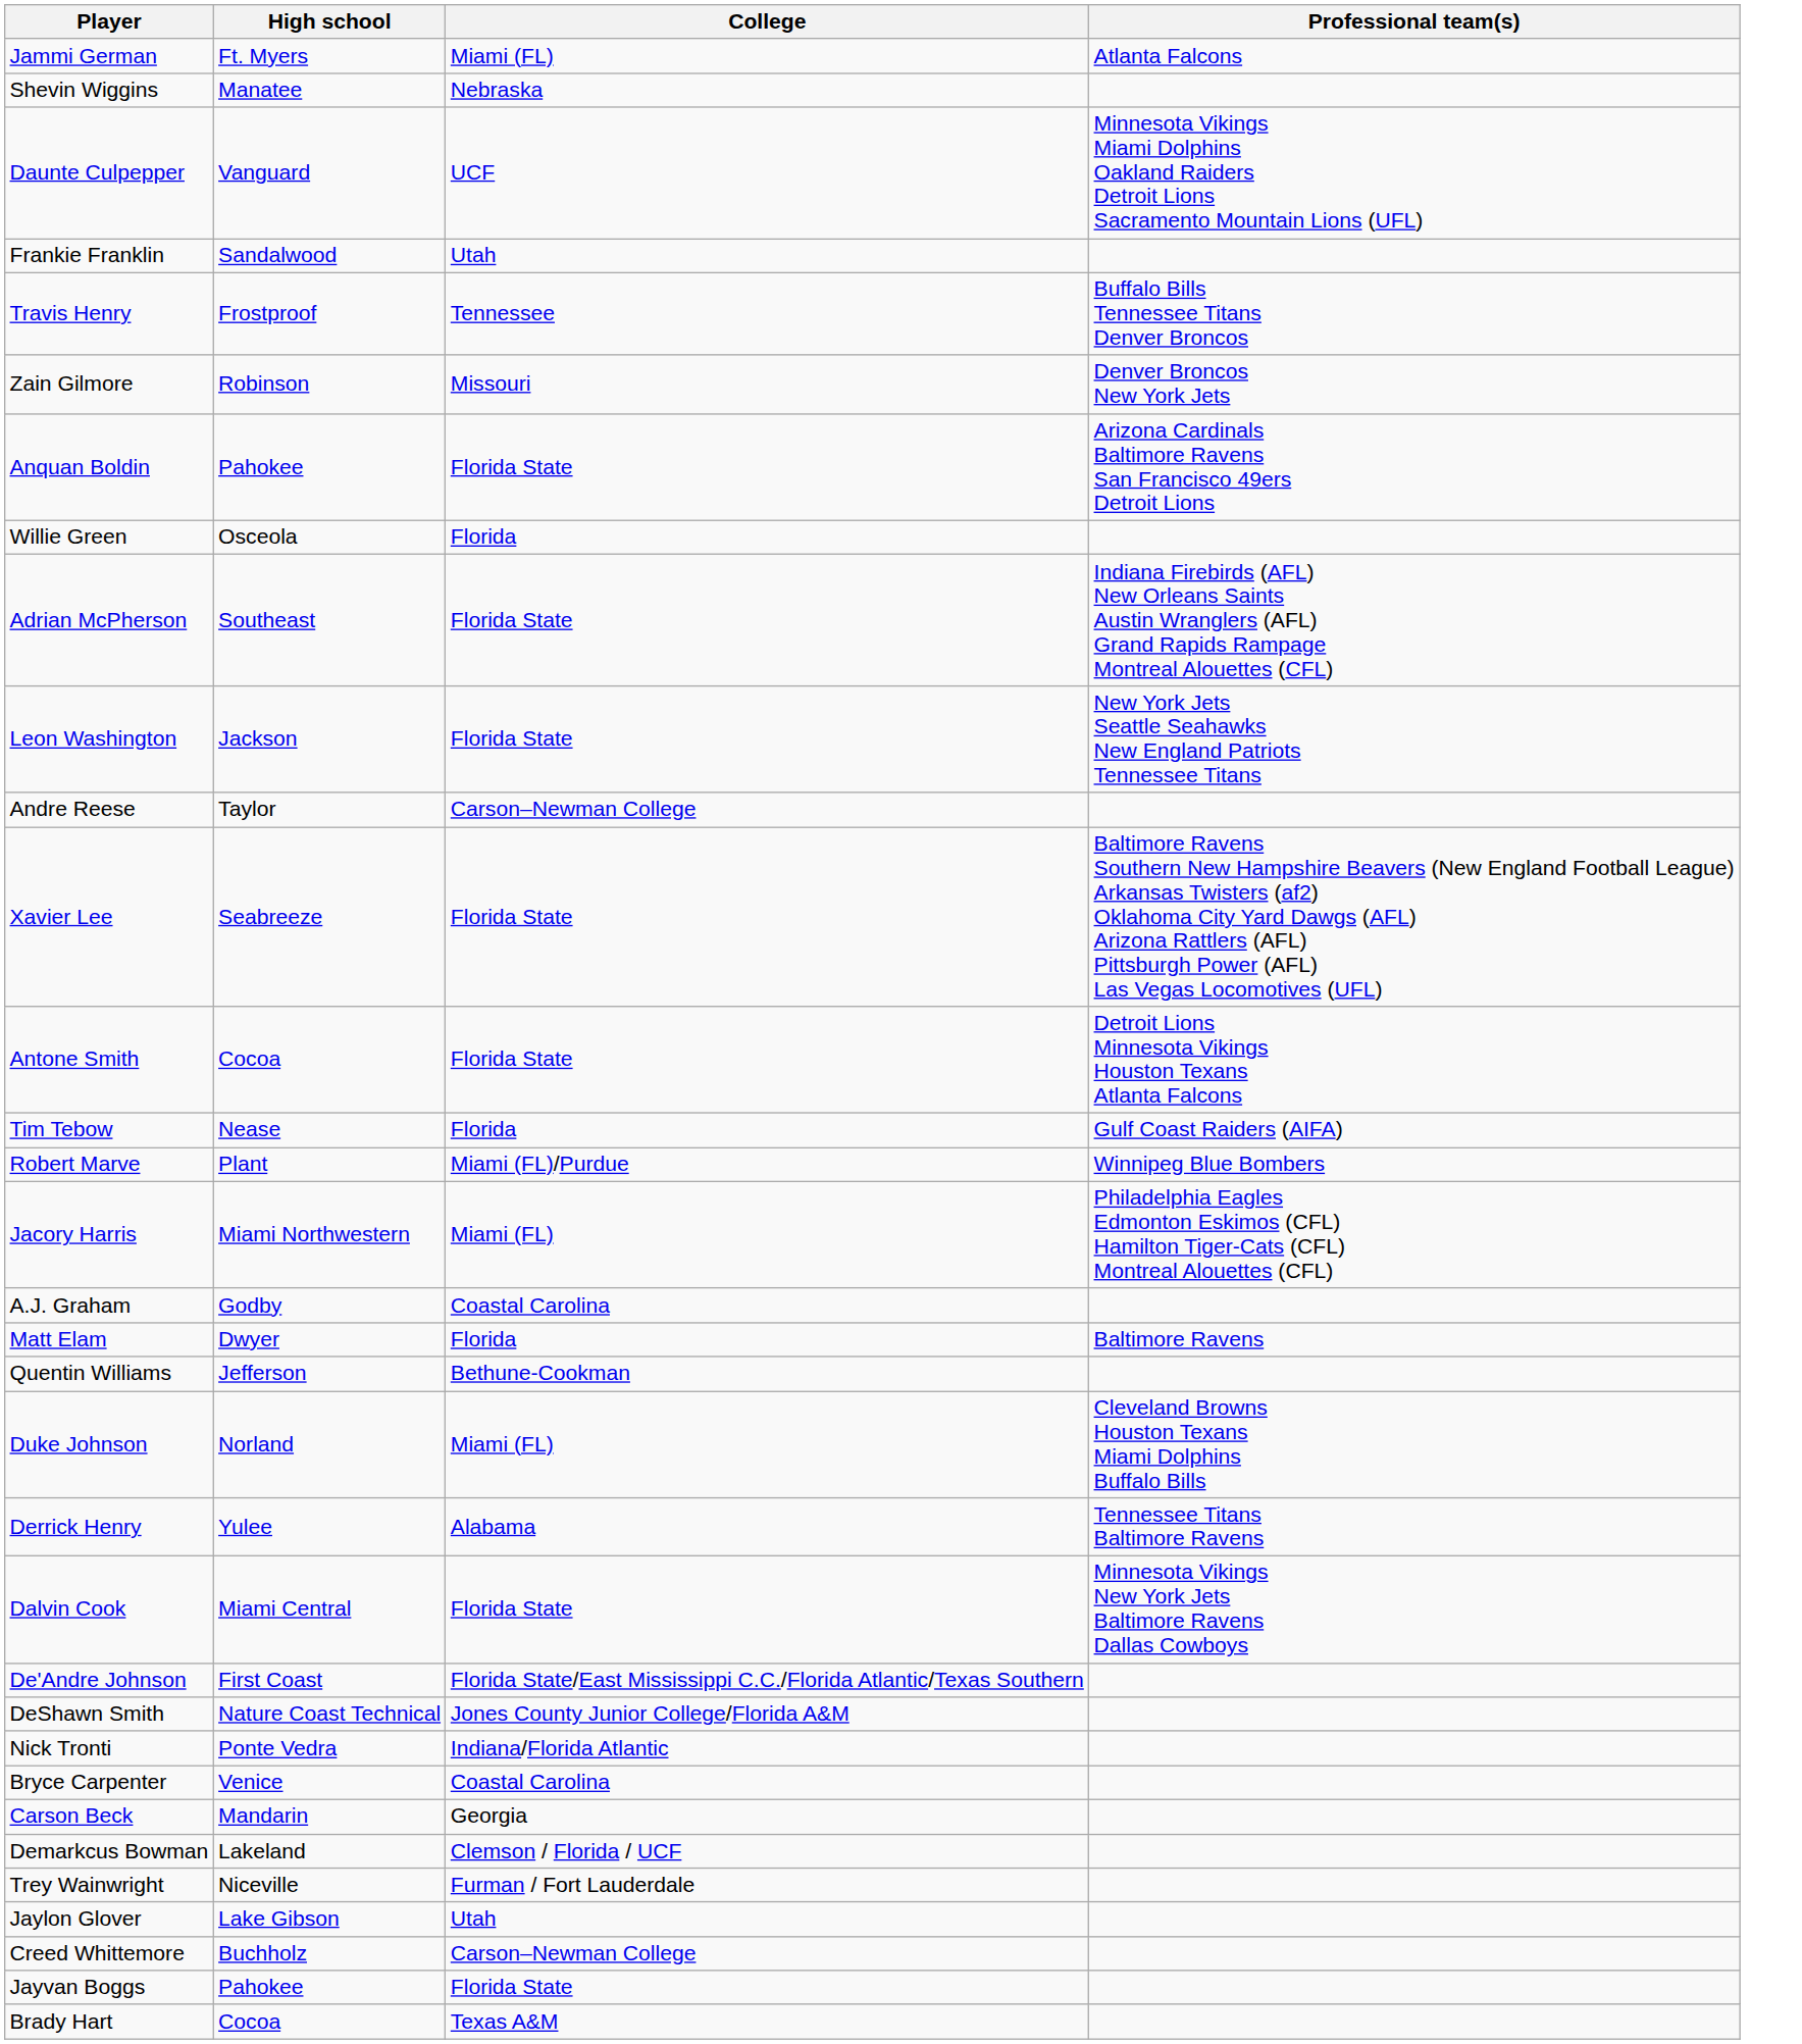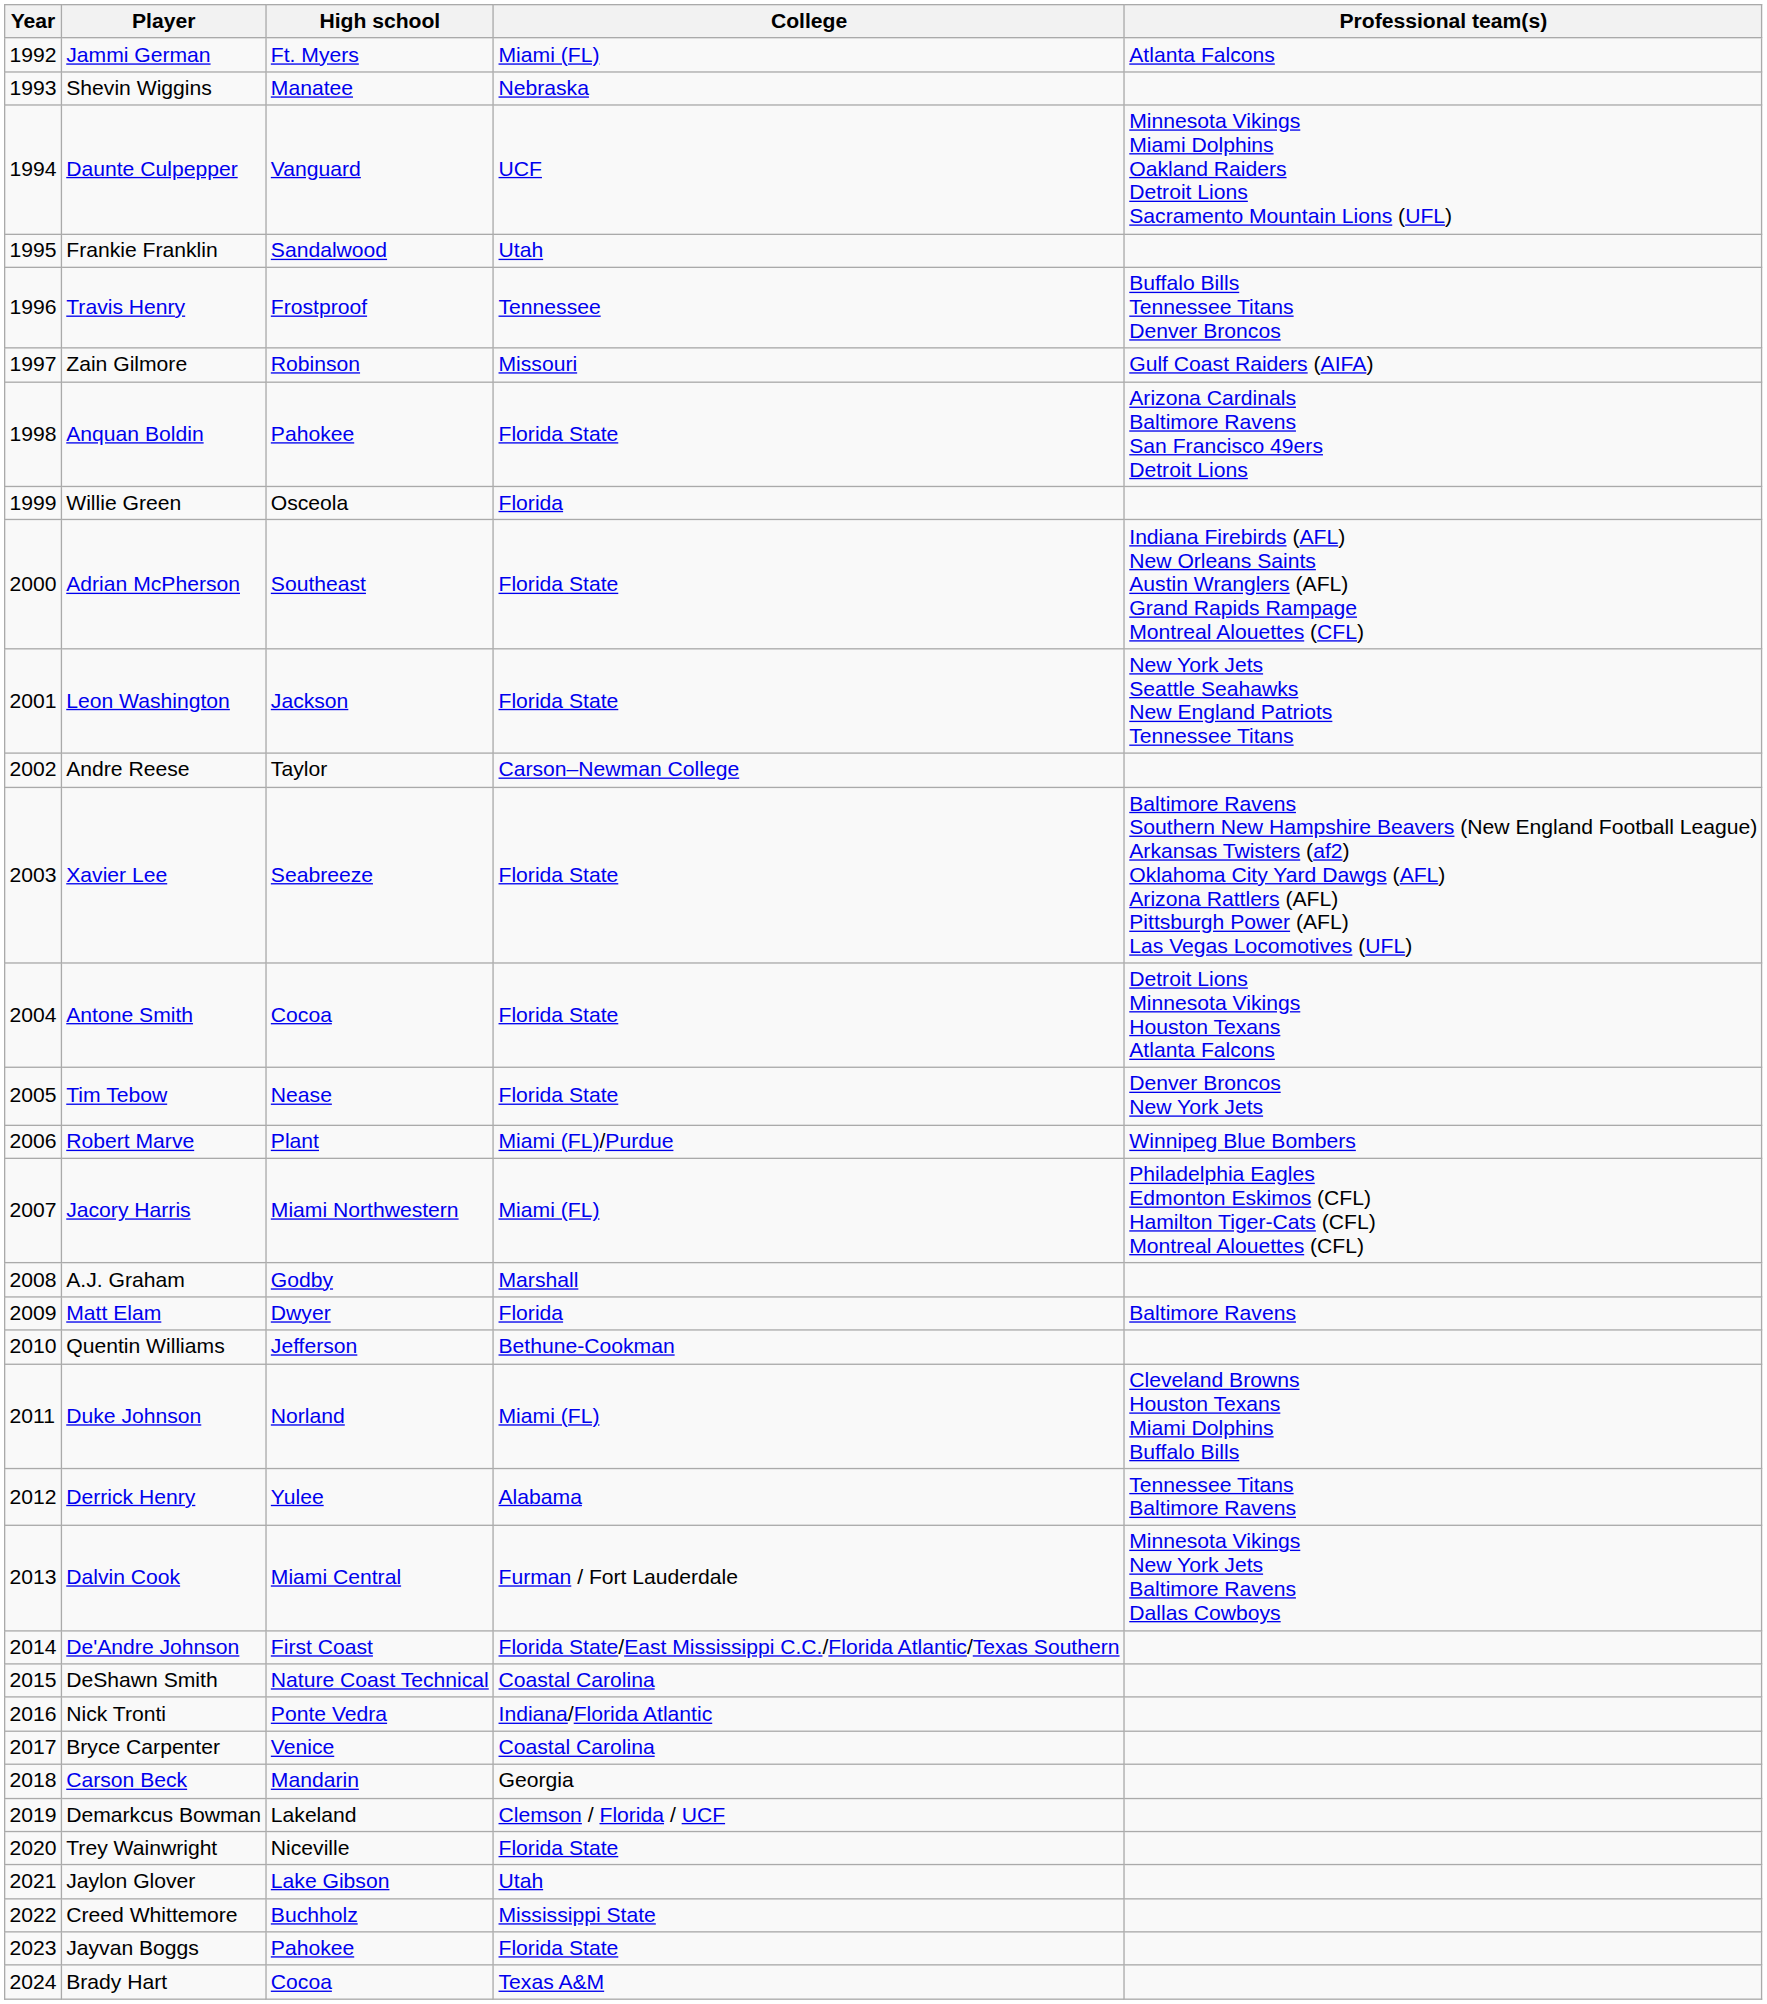 <table class="wikitable">
 <tr>
+<th>Year</th>
 <th>Player</th>
 <th>High school</th>
 <th>College</th>
 <th>Professional team(s)</th>
 </tr>
 <tr>
+<td>1992</td>
 <td><a href='#'>Jammi German</a></td>
 <td><a href='#'>Ft. Myers</a></td>
 <td><a href='#'>Miami (FL)</a></td>
 <td><a href='#'>Atlanta Falcons</a></td>
 </tr>
 <tr>
+<td>1993</td>
 <td>Shevin Wiggins</td>
 <td><a href='#'>Manatee</a></td>
 <td><a href='#'>Nebraska</a></td>
 <td></td>
 </tr>
 <tr>
+<td>1994</td>
 <td><a href='#'>Daunte Culpepper</a></td>
 <td><a href='#'>Vanguard</a></td>
 <td><a href='#'>UCF</a></td>
 <td><a href='#'>Minnesota Vikings</a> <br><a href='#'>Miami Dolphins</a> <br><a href='#'>Oakland Raiders</a> <br><a href='#'>Detroit Lions</a> <br><a href='#'>Sacramento Mountain Lions</a> (<a href='#'>UFL</a>)</td>
 </tr>
 <tr>
+<td>1995</td>
 <td>Frankie Franklin</td>
 <td><a href='#'>Sandalwood</a></td>
 <td><a href='#'>Utah</a></td>
 <td></td>
 </tr>
 <tr>
+<td>1996</td>
 <td><a href='#'>Travis Henry</a></td>
 <td><a href='#'>Frostproof</a></td>
 <td><a href='#'>Tennessee</a></td>
 <td><a href='#'>Buffalo Bills</a>  <br><a href='#'>Tennessee Titans</a> <br><a href='#'>Denver Broncos</a></td>
 </tr>
 <tr>
+<td>1997</td>
 <td>Zain Gilmore</td>
 <td><a href='#'>Robinson</a></td>
 <td><a href='#'>Missouri</a></td>
-<td><a href='#'>Denver Broncos</a> <br><a href='#'>New York Jets</a></td>
+<td><a href='#'>Gulf Coast Raiders</a> (<a href='#'>AIFA</a>)</td>
 </tr>
 <tr>
+<td>1998</td>
 <td><a href='#'>Anquan Boldin</a></td>
 <td><a href='#'>Pahokee</a></td>
 <td><a href='#'>Florida State</a></td>
 <td><a href='#'>Arizona Cardinals</a> <br><a href='#'>Baltimore Ravens</a> <br><a href='#'>San Francisco 49ers</a> <br><a href='#'>Detroit Lions</a></td>
 </tr>
 <tr>
+<td>1999</td>
 <td>Willie Green</td>
 <td>Osceola</td>
 <td><a href='#'>Florida</a></td>
 <td></td>
 </tr>
 <tr>
+<td>2000</td>
 <td><a href='#'>Adrian McPherson</a></td>
 <td><a href='#'>Southeast</a></td>
 <td><a href='#'>Florida State</a></td>
 <td><a href='#'>Indiana Firebirds</a> (<a href='#'>AFL</a>) <br><a href='#'>New Orleans Saints</a> <br><a href='#'>Austin Wranglers</a> (AFL) <br><a href='#'>Grand Rapids Rampage</a> <br><a href='#'>Montreal Alouettes</a> (<a href='#'>CFL</a>)</td>
 </tr>
 <tr>
+<td>2001</td>
 <td><a href='#'>Leon Washington</a></td>
 <td><a href='#'>Jackson</a></td>
 <td><a href='#'>Florida State</a></td>
 <td><a href='#'>New York Jets</a> <br><a href='#'>Seattle Seahawks</a><br> <a href='#'>New England Patriots</a><br> <a href='#'>Tennessee Titans</a></td>
 </tr>
 <tr>
+<td>2002</td>
 <td>Andre Reese</td>
 <td>Taylor</td>
 <td><a href='#'>Carson–Newman College</a></td>
 <td></td>
 </tr>
 <tr>
+<td>2003</td>
 <td><a href='#'>Xavier Lee</a></td>
 <td><a href='#'>Seabreeze</a></td>
 <td><a href='#'>Florida State</a></td>
 <td><a href='#'>Baltimore Ravens</a>  <br><a href='#'>Southern New Hampshire Beavers</a> (New England Football League) <br><a href='#'>Arkansas Twisters</a> (<a href='#'>af2</a>) <br><a href='#'>Oklahoma City Yard Dawgs</a> (<a href='#'>AFL</a>) <br><a href='#'>Arizona Rattlers</a> (AFL) <br><a href='#'>Pittsburgh Power</a> (AFL)<br><a href='#'>Las Vegas Locomotives</a> (<a href='#'>UFL</a>)</td>
 </tr>
 <tr>
+<td>2004</td>
 <td><a href='#'>Antone Smith</a></td>
 <td><a href='#'>Cocoa</a></td>
 <td><a href='#'>Florida State</a></td>
 <td><a href='#'>Detroit Lions</a> <br><a href='#'>Minnesota Vikings</a> <br><a href='#'>Houston Texans</a> <br><a href='#'>Atlanta Falcons</a></td>
 </tr>
 <tr>
+<td>2005</td>
 <td><a href='#'>Tim Tebow</a></td>
 <td><a href='#'>Nease</a></td>
-<td><a href='#'>Florida</a></td>
-<td><a href='#'>Gulf Coast Raiders</a> (<a href='#'>AIFA</a>)</td>
+<td><a href='#'>Florida State</a></td>
+<td><a href='#'>Denver Broncos</a> <br><a href='#'>New York Jets</a></td>
 </tr>
 <tr>
+<td>2006</td>
 <td><a href='#'>Robert Marve</a></td>
 <td><a href='#'>Plant</a></td>
 <td><a href='#'>Miami (FL)</a>/<a href='#'>Purdue</a></td>
 <td><a href='#'>Winnipeg Blue Bombers</a></td>
 </tr>
 <tr>
+<td>2007</td>
 <td><a href='#'>Jacory Harris</a></td>
 <td><a href='#'>Miami Northwestern</a></td>
 <td><a href='#'>Miami (FL)</a></td>
 <td><a href='#'>Philadelphia Eagles</a> <br><a href='#'>Edmonton Eskimos</a> (CFL)<br><a href='#'>Hamilton Tiger-Cats</a> (CFL)<br><a href='#'>Montreal Alouettes</a> (CFL)</td>
 </tr>
 <tr>
+<td>2008</td>
 <td>A.J. Graham</td>
 <td><a href='#'>Godby</a></td>
-<td><a href='#'>Coastal Carolina</a></td>
+<td><a href='#'>Marshall</a></td>
 <td></td>
 </tr>
 <tr>
+<td>2009</td>
 <td><a href='#'>Matt Elam</a></td>
 <td><a href='#'>Dwyer</a></td>
 <td><a href='#'>Florida</a></td>
 <td><a href='#'>Baltimore Ravens</a></td>
 </tr>
 <tr>
+<td>2010</td>
 <td>Quentin Williams</td>
 <td><a href='#'>Jefferson</a></td>
 <td><a href='#'>Bethune-Cookman</a></td>
 <td></td>
 </tr>
 <tr>
+<td>2011</td>
 <td><a href='#'>Duke Johnson</a></td>
 <td><a href='#'>Norland</a></td>
 <td><a href='#'>Miami (FL)</a></td>
 <td><a href='#'>Cleveland Browns</a> <br> <a href='#'>Houston Texans</a><br> <a href='#'>Miami Dolphins</a><br> <a href='#'>Buffalo Bills</a></td>
 </tr>
 <tr>
+<td>2012</td>
 <td><a href='#'>Derrick Henry</a></td>
 <td><a href='#'>Yulee</a></td>
 <td><a href='#'>Alabama</a></td>
 <td><a href='#'>Tennessee Titans</a><br> <a href='#'>Baltimore Ravens</a></td>
 </tr>
 <tr>
+<td>2013</td>
 <td><a href='#'>Dalvin Cook</a></td>
 <td><a href='#'>Miami Central</a></td>
-<td><a href='#'>Florida State</a></td>
+<td><a href='#'>Furman</a> / Fort Lauderdale</td>
 <td><a href='#'>Minnesota Vikings</a><br> <a href='#'>New York Jets</a><br> <a href='#'>Baltimore Ravens</a><br> <a href='#'>Dallas Cowboys</a></td>
 </tr>
 <tr>
+<td>2014</td>
 <td><a href='#'>De'Andre Johnson</a></td>
 <td><a href='#'>First Coast</a></td>
 <td><a href='#'>Florida State</a>/<a href='#'>East Mississippi C.C.</a>/<a href='#'>Florida Atlantic</a>/<a href='#'>Texas Southern</a></td>
 <td></td>
 </tr>
 <tr>
+<td>2015</td>
 <td>DeShawn Smith</td>
 <td><a href='#'>Nature Coast Technical</a></td>
-<td><a href='#'>Jones County Junior College</a>/<a href='#'>Florida A&M</a></td>
+<td><a href='#'>Coastal Carolina</a></td>
 <td></td>
 </tr>
 <tr>
+<td>2016</td>
 <td>Nick Tronti</td>
 <td><a href='#'>Ponte Vedra</a></td>
 <td><a href='#'>Indiana</a>/<a href='#'>Florida Atlantic</a></td>
 <td></td>
 </tr>
 <tr>
+<td>2017</td>
 <td>Bryce Carpenter</td>
 <td><a href='#'>Venice</a></td>
 <td><a href='#'>Coastal Carolina</a></td>
 <td></td>
 </tr>
 <tr>
+<td>2018</td>
 <td><a href='#'>Carson Beck</a></td>
 <td><a href='#'>Mandarin</a></td>
 <td>Georgia</td>
 <td></td>
 </tr>
 <tr>
+<td>2019</td>
 <td>Demarkcus Bowman</td>
 <td>Lakeland</td>
 <td><a href='#'>Clemson</a> / <a href='#'>Florida</a> / <a href='#'>UCF</a></td>
 <td></td>
 </tr>
 <tr>
+<td>2020</td>
 <td>Trey Wainwright</td>
 <td>Niceville</td>
-<td><a href='#'>Furman</a> / Fort Lauderdale</td>
+<td><a href='#'>Florida State</a></td>
 <td></td>
 </tr>
 <tr>
+<td>2021</td>
 <td>Jaylon Glover</td>
 <td><a href='#'>Lake Gibson</a></td>
 <td><a href='#'>Utah</a></td>
 <td></td>
 </tr>
 <tr>
+<td>2022</td>
 <td>Creed Whittemore</td>
 <td><a href='#'>Buchholz</a></td>
-<td><a href='#'>Carson–Newman College</a></td>
+<td><a href='#'>Mississippi State</a></td>
 <td></td>
 </tr>
 <tr>
+<td>2023</td>
 <td>Jayvan Boggs</td>
 <td><a href='#'>Pahokee</a></td>
 <td><a href='#'>Florida State</a></td>
 <td></td>
 </tr>
 <tr>
+<td>2024</td>
 <td>Brady Hart</td>
 <td><a href='#'>Cocoa</a></td>
 <td><a href='#'>Texas A&M</a></td>
 <td></td>
 </tr>
 </table>
